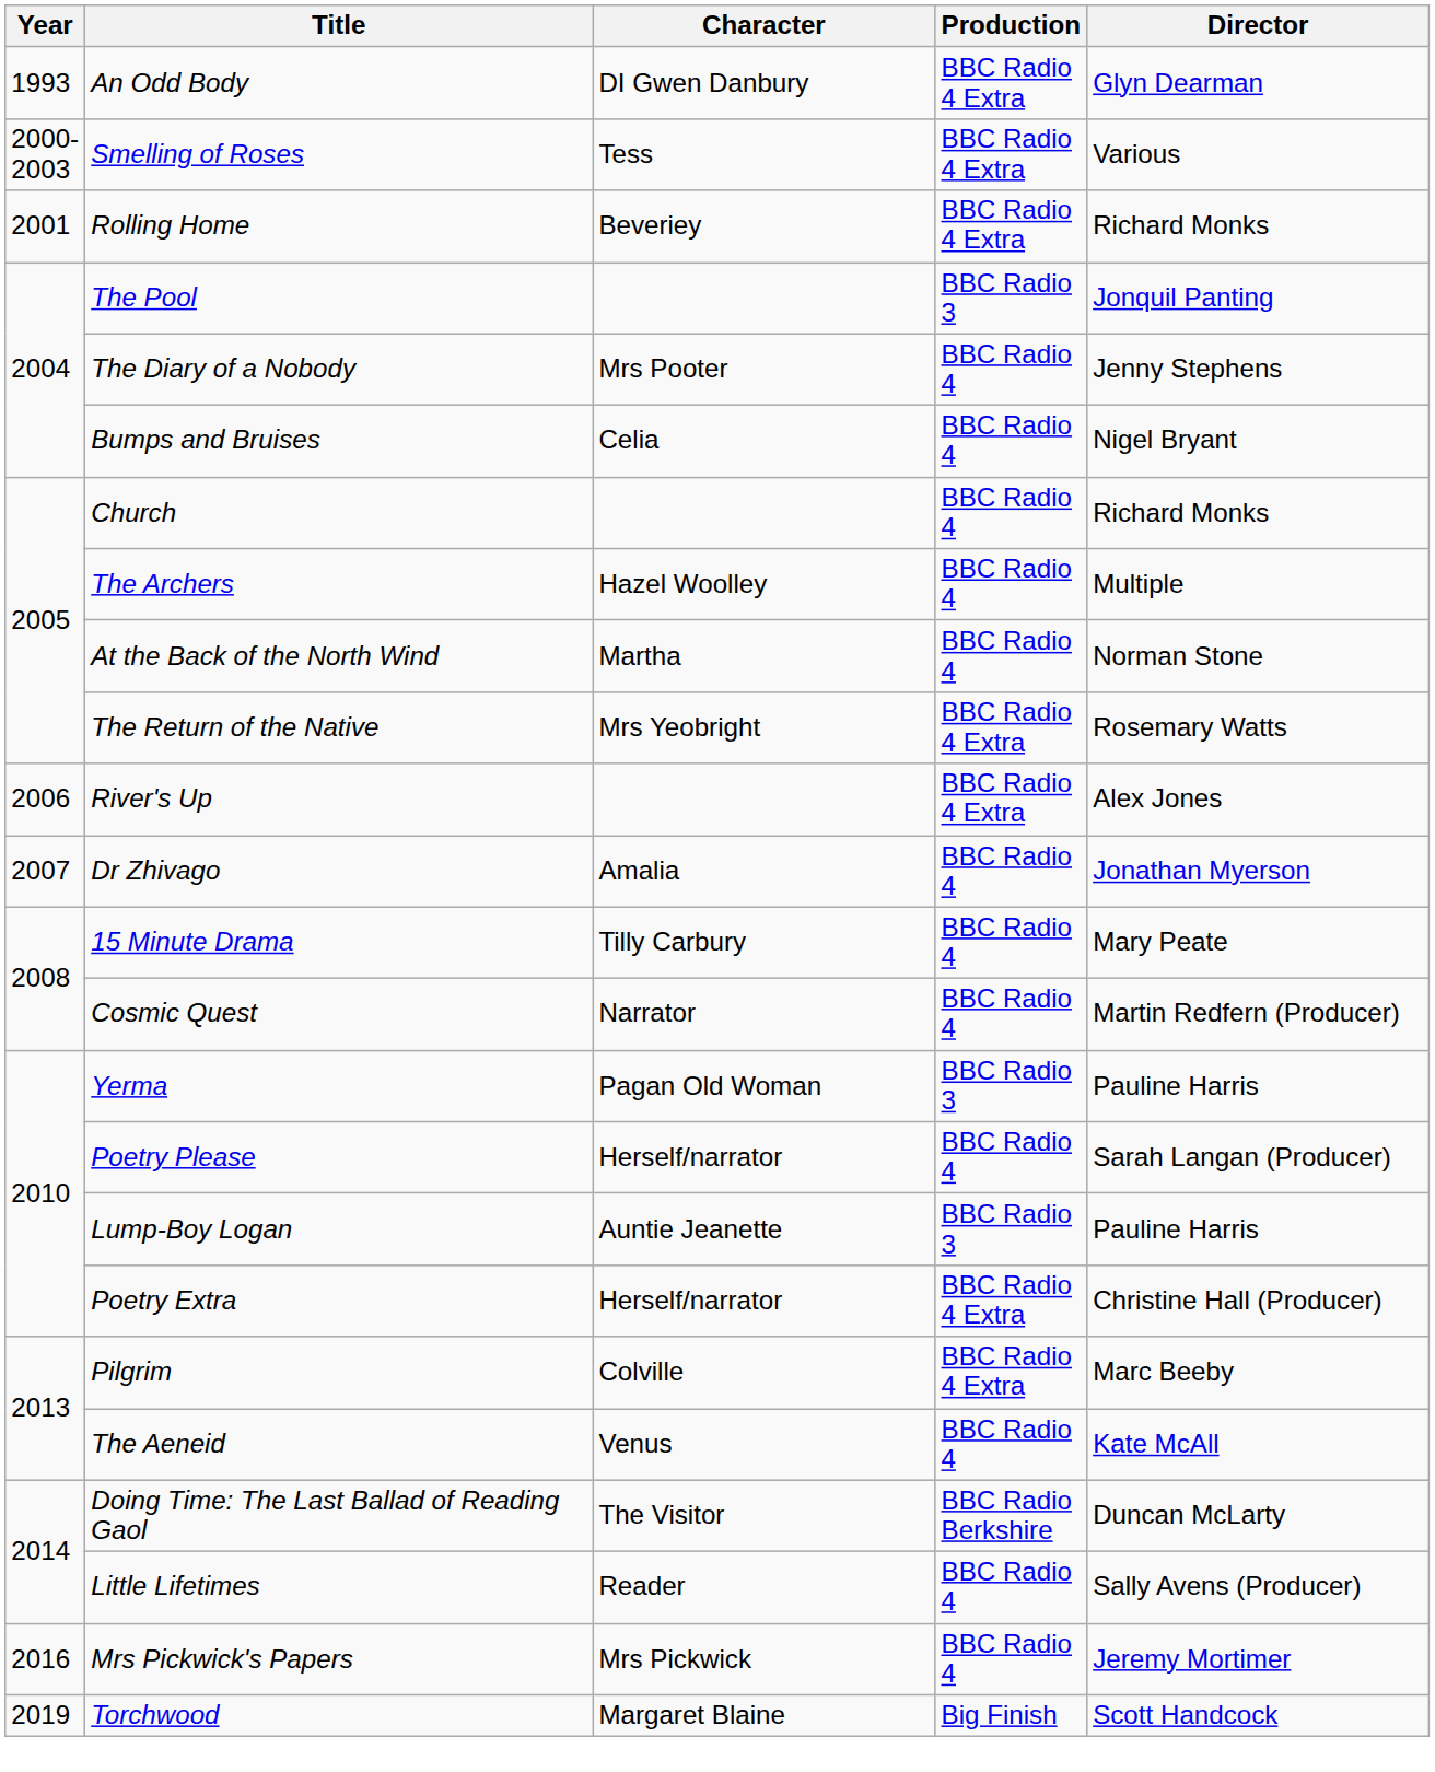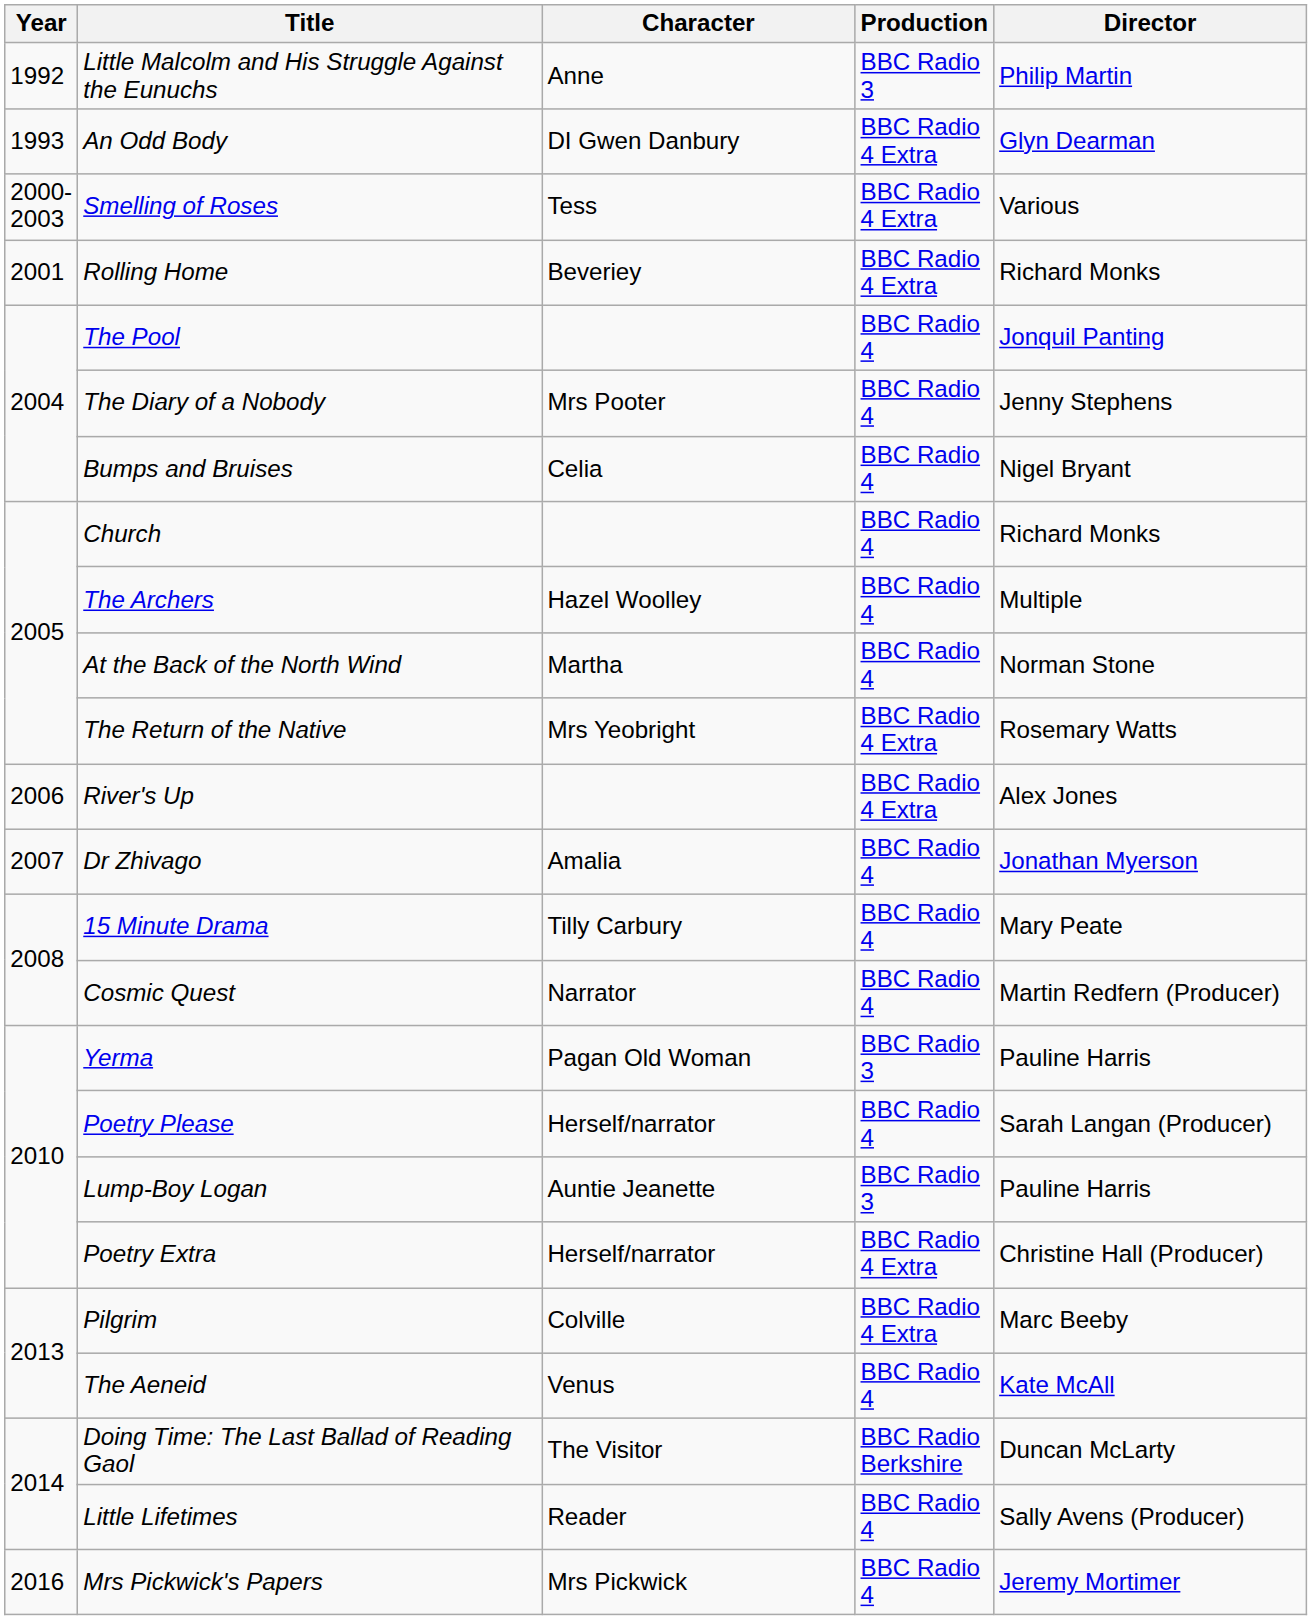 <table class="wikitable">
 <tr>
 <th scope="col" width="40">Year</th>
 <th scope="col" width="300">Title</th>
 <th scope="col" width="200">Character</th>
 <th scope="col" width="80">Production</th>
 <th scope="col" width="200">Director</th>
+</tr>
+<tr>
+<td>1992</td>
+<td><em>Little Malcolm and His Struggle Against the Eunuchs</em></td>
+<td>Anne</td>
+<td><a href='#'>BBC Radio 3</a></td>
+<td><a href='#'>Philip Martin</a></td>
 </tr>
 <tr>
 <td>1993</td>
 <td><em>An Odd Body</em></td>
 <td>DI Gwen Danbury</td>
 <td><a href='#'>BBC Radio 4 Extra</a></td>
 <td><a href='#'>Glyn Dearman</a></td>
 </tr>
 <tr>
 <td>2000-2003</td>
 <td><em><a href='#'>Smelling of Roses</a></em></td>
 <td>Tess</td>
 <td><a href='#'>BBC Radio 4 Extra</a></td>
 <td>Various</td>
 </tr>
 <tr>
 <td>2001</td>
 <td><em>Rolling Home</em></td>
 <td>Beveriey</td>
 <td><a href='#'>BBC Radio 4 Extra</a></td>
 <td>Richard Monks</td>
 </tr>
 <tr>
 <td rowspan="3">2004</td>
 <td><em><a href='#'>The Pool</a></em></td>
 <td></td>
-<td><a href='#'>BBC Radio 3</a></td>
+<td><a href='#'>BBC Radio 4</a></td>
 <td><a href='#'>Jonquil Panting</a></td>
 </tr>
 <tr>
 <td><em>The Diary of a Nobody</em></td>
 <td>Mrs Pooter</td>
 <td><a href='#'>BBC Radio 4</a></td>
 <td>Jenny Stephens</td>
 </tr>
 <tr>
 <td><em>Bumps and Bruises</em></td>
 <td>Celia</td>
 <td><a href='#'>BBC Radio 4</a></td>
 <td>Nigel Bryant</td>
 </tr>
 <tr>
 <td rowspan="4">2005</td>
 <td><em>Church</em></td>
 <td></td>
 <td><a href='#'>BBC Radio 4</a></td>
 <td>Richard Monks</td>
 </tr>
 <tr>
 <td><em><a href='#'>The Archers</a></em></td>
 <td>Hazel Woolley</td>
 <td><a href='#'>BBC Radio 4</a></td>
 <td>Multiple</td>
 </tr>
 <tr>
 <td><em>At the Back of the North Wind</em></td>
 <td>Martha</td>
 <td><a href='#'>BBC Radio 4</a></td>
 <td>Norman Stone</td>
 </tr>
 <tr>
 <td><em>The Return of the Native</em></td>
 <td>Mrs Yeobright</td>
 <td><a href='#'>BBC Radio 4 Extra</a></td>
 <td>Rosemary Watts</td>
 </tr>
 <tr>
 <td>2006</td>
 <td><em>River's Up</em></td>
 <td></td>
 <td><a href='#'>BBC Radio 4 Extra</a></td>
 <td>Alex Jones</td>
 </tr>
 <tr>
 <td>2007</td>
 <td><em>Dr Zhivago</em></td>
 <td>Amalia</td>
 <td><a href='#'>BBC Radio 4</a></td>
 <td><a href='#'>Jonathan Myerson</a></td>
 </tr>
 <tr>
 <td rowspan="2">2008</td>
 <td><em><a href='#'>15 Minute Drama</a></em></td>
 <td>Tilly Carbury</td>
 <td><a href='#'>BBC Radio 4</a></td>
 <td>Mary Peate</td>
 </tr>
 <tr>
 <td><em>Cosmic Quest</em></td>
 <td>Narrator</td>
 <td><a href='#'>BBC Radio 4</a></td>
 <td>Martin Redfern (Producer)</td>
 </tr>
 <tr>
 <td rowspan="4">2010</td>
 <td><em><a href='#'>Yerma</a></em></td>
 <td>Pagan Old Woman</td>
 <td><a href='#'>BBC Radio 3</a></td>
 <td>Pauline Harris</td>
 </tr>
 <tr>
 <td><em><a href='#'>Poetry Please</a></em></td>
 <td>Herself/narrator</td>
 <td><a href='#'>BBC Radio 4</a></td>
 <td>Sarah Langan (Producer)</td>
 </tr>
 <tr>
 <td><em>Lump-Boy Logan</em></td>
 <td>Auntie Jeanette</td>
 <td><a href='#'>BBC Radio 3</a></td>
 <td>Pauline Harris</td>
 </tr>
 <tr>
 <td><em>Poetry Extra</em></td>
 <td>Herself/narrator</td>
 <td><a href='#'>BBC Radio 4 Extra</a></td>
 <td>Christine Hall (Producer)</td>
 </tr>
 <tr>
 <td rowspan="2">2013</td>
 <td><em>Pilgrim</em></td>
 <td>Colville</td>
 <td><a href='#'>BBC Radio 4 Extra</a></td>
 <td>Marc Beeby</td>
 </tr>
 <tr>
 <td><em>The Aeneid</em></td>
 <td>Venus</td>
 <td><a href='#'>BBC Radio 4</a></td>
 <td><a href='#'>Kate McAll</a></td>
 </tr>
 <tr>
 <td rowspan="2">2014</td>
 <td><em>Doing Time: The Last Ballad of Reading Gaol</em></td>
 <td>The Visitor</td>
 <td><a href='#'>BBC Radio Berkshire</a></td>
 <td>Duncan McLarty</td>
 </tr>
 <tr>
 <td><em>Little Lifetimes</em></td>
 <td>Reader</td>
 <td><a href='#'>BBC Radio 4</a></td>
 <td>Sally Avens (Producer)</td>
 </tr>
 <tr>
 <td>2016</td>
 <td><em>Mrs Pickwick's Papers</em></td>
 <td>Mrs Pickwick</td>
 <td><a href='#'>BBC Radio 4</a></td>
 <td><a href='#'>Jeremy Mortimer</a></td>
 </tr>
-<tr>
-<td>2019</td>
-<td><em><a href='#'>Torchwood</a></em></td>
-<td>Margaret Blaine</td>
-<td><a href='#'>Big Finish</a></td>
-<td><a href='#'>Scott Handcock</a></td>
-</tr>
 </table>
